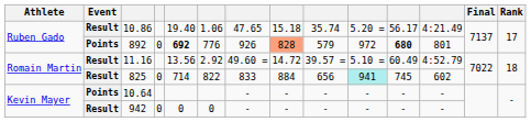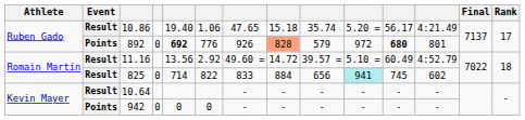 <table class="wikitable" style="font-size:90%">
 <tr>
 <th>Athlete</th>
 <th>Event</th>
 <th></th>
 <th></th>
 <th></th>
 <th></th>
 <th></th>
 <th></th>
 <th></th>
 <th></th>
 <th></th>
 <th></th>
 <th>Final</th>
 <th>Rank</th>
 </tr>
 <tr align=center>
 <td rowspan=2 align=left><a href='#'>Ruben Gado</a></td>
 <th style="font-size:95%">Result</th>
 <td>10.86 <strong></strong></td>
 <td><strong></strong></td>
 <td>19.40</td>
 <td>1.06</td>
 <td>47.65 <strong></strong></td>
 <td>15.18</td>
 <td>35.74</td>
 <td>5.20 =<strong></strong></td>
 <td>56.17</td>
 <td>4:21.49</td>
 <td rowspan=2>7137</td>
 <td rowspan=2>17</td>
 </tr>
 <tr align=center>
 <th style="font-size:95%">Points</th>
 <td>892</td>
 <td>0</td>
 <td><strong>692</strong></td>
 <td>776</td>
 <td>926</td>
 <td style="background: lightsalmon;">828</td>
 <td>579</td>
 <td>972</td>
 <td><strong>680</strong></td>
 <td>801</td>
 </tr>
 <tr align=center>
 <td rowspan=2 align=left><a href='#'>Romain Martin</a></td>
 <th style="font-size:95%">Result</th>
 <td>11.16</td>
 <td><strong></strong></td>
 <td>13.56</td>
 <td>2.92</td>
 <td>49.60 =<strong></strong></td>
 <td>14.72</td>
 <td>39.57 =<strong></strong></td>
 <td>5.10 =<strong></strong></td>
 <td>60.49 <strong></strong></td>
 <td>4:52.79</td>
 <td rowspan=2>7022</td>
 <td rowspan=2>18</td>
 </tr>
 <tr align=center>
 <th style="font-size:95%">Result</th>
 <td>825</td>
 <td>0</td>
 <td>714</td>
 <td>822</td>
 <td>833</td>
 <td>884</td>
 <td>656</td>
 <td style="background: paleturquoise;">941</td>
 <td>745</td>
 <td>602</td>
 </tr>
 <tr align=center>
 <td rowspan=2 align=left><a href='#'>Kevin Mayer</a></td>
-<th style="font-size:95%">Points</th>
+<th style="font-size:95%">Result</th>
 <td>10.64 <strong></strong></td>
 <td><strong></strong></td>
 <td><strong></strong></td>
 <td><strong></strong></td>
 <td>-</td>
 <td>-</td>
 <td>-</td>
 <td>-</td>
 <td>-</td>
 <td>-</td>
 <td rowspan=2><strong></strong></td>
 <td rowspan=2>-</td>
 </tr>
 <tr align=center>
-<th style="font-size:95%">Result</th>
+<th style="font-size:95%">Points</th>
 <td>942</td>
 <td>0</td>
 <td>0</td>
 <td>0</td>
 <td>-</td>
 <td>-</td>
 <td>-</td>
 <td>-</td>
 <td>-</td>
 <td>-</td>
 </tr>
 </table>
